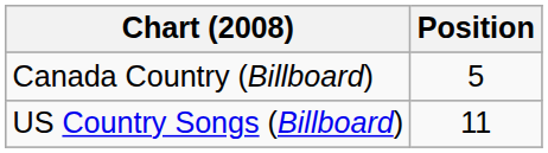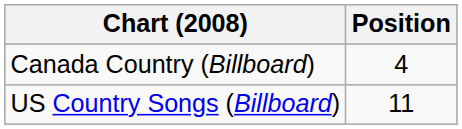 <table class="wikitable">
 <tr>
 <th scope="col">Chart (2008)</th>
 <th scope="col">Position</th>
 </tr>
 <tr>
 <td>Canada Country (<em>Billboard</em>)</td>
-<td align="center">5</td>
+<td align="center">4</td>
 </tr>
 <tr>
 <td>US <a href='#'>Country Songs</a> (<em><a href='#'>Billboard</a></em>)</td>
 <td align="center">11</td>
 </tr>
 </table>
